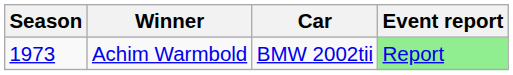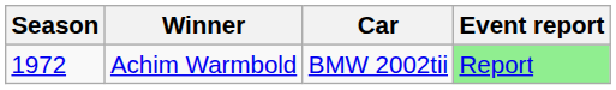 <table class="wikitable" style="font-size: 95%;">
 <tr>
 <th>Season</th>
 <th>Winner</th>
 <th>Car</th>
 <th>Event report</th>
 </tr>
 <tr>
-<td><a href='#'>1973</a></td>
+<td><a href='#'>1972</a></td>
 <td><a href='#'>Achim Warmbold</a></td>
 <td><a href='#'>BMW 2002tii</a></td>
 <td style="background: lightgreen;"><a href='#'>Report</a></td>
 </tr>
 </table>
